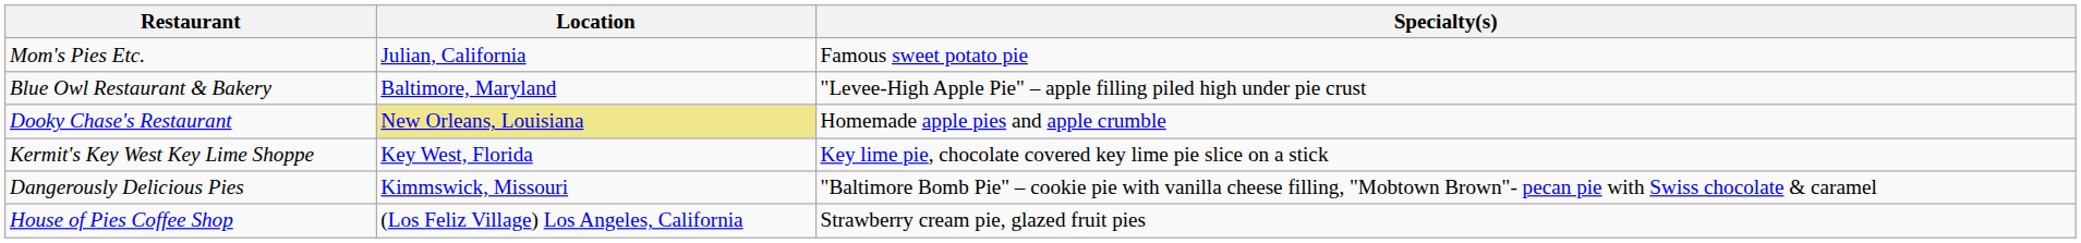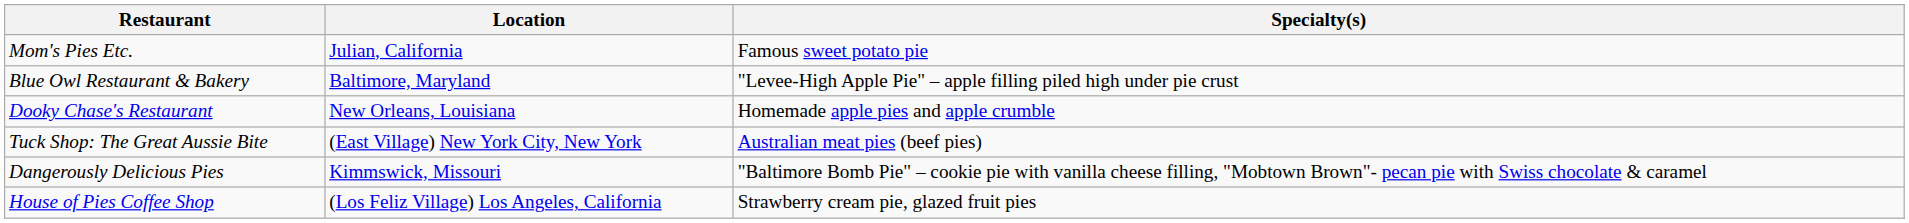 <table class="wikitable" style="width:100%;">
 <tr>
 <th>Restaurant</th>
 <th>Location</th>
 <th>Specialty(s)</th>
 </tr>
 <tr>
 <td><em>Mom's Pies Etc.</em></td>
 <td><a href='#'>Julian, California</a></td>
 <td>Famous <a href='#'>sweet potato pie</a></td>
 </tr>
 <tr>
 <td><em>Blue Owl Restaurant & Bakery</em></td>
 <td><a href='#'>Baltimore, Maryland</a></td>
 <td>"Levee-High Apple Pie" – apple filling piled high under pie crust</td>
 </tr>
 <tr>
 <td><em><a href='#'>Dooky Chase's Restaurant</a></em></td>
-<td style="background: khaki;"><a href='#'>New Orleans, Louisiana</a></td>
+<td><a href='#'>New Orleans, Louisiana</a></td>
 <td>Homemade <a href='#'>apple pies</a> and <a href='#'>apple crumble</a></td>
 </tr>
 <tr>
-<td><em>Kermit's Key West Key Lime Shoppe</em></td>
-<td><a href='#'>Key West, Florida</a></td>
-<td><a href='#'>Key lime pie</a>, chocolate covered key lime pie slice on a stick</td>
+<td><em>Tuck Shop: The Great Aussie Bite</em></td>
+<td>(<a href='#'>East Village</a>) <a href='#'>New York City, New York</a></td>
+<td><a href='#'>Australian meat pies</a> (beef pies)</td>
 </tr>
 <tr>
 <td><em>Dangerously Delicious Pies</em></td>
 <td><a href='#'>Kimmswick, Missouri</a></td>
 <td>"Baltimore Bomb Pie" – cookie pie with vanilla cheese filling, "Mobtown Brown"- <a href='#'>pecan pie</a> with <a href='#'>Swiss chocolate</a> & caramel</td>
 </tr>
 <tr>
 <td><em><a href='#'>House of Pies Coffee Shop</a></em></td>
 <td>(<a href='#'>Los Feliz Village</a>) <a href='#'>Los Angeles, California</a></td>
 <td>Strawberry cream pie, glazed fruit pies</td>
 </tr>
 </table>
